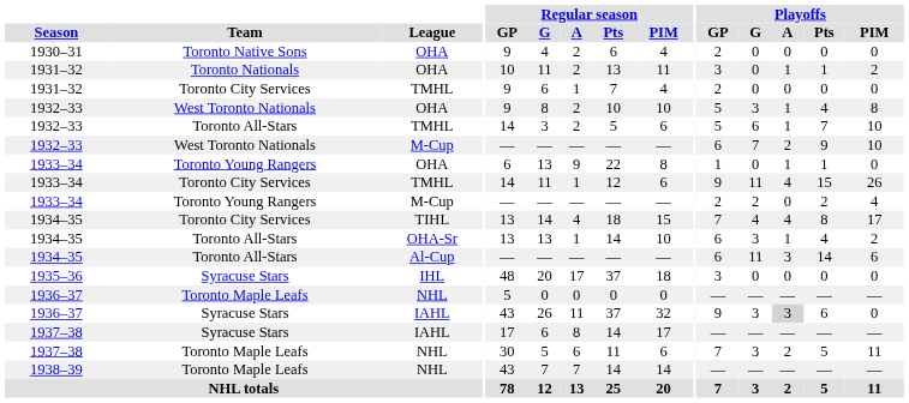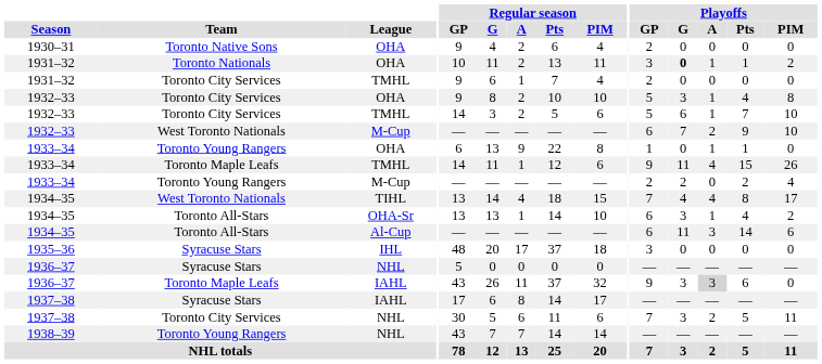 <table border="0" cellpadding="1" cellspacing="0" style="text-align:center; width:60em">
 <tr bgcolor="#e0e0e0">
 <th colspan="3" bgcolor="#ffffff"></th>
 <th rowspan="100" bgcolor="#ffffff"></th>
 <th colspan="5"><a href='#'>Regular season</a></th>
 <th rowspan="100" bgcolor="#ffffff"></th>
 <th colspan="5"><a href='#'>Playoffs</a></th>
 </tr>
 <tr bgcolor="#e0e0e0">
 <th><a href='#'>Season</a></th>
 <th>Team</th>
 <th>League</th>
 <th>GP</th>
 <th><a href='#'>G</a></th>
 <th><a href='#'>A</a></th>
 <th><a href='#'>Pts</a></th>
 <th><a href='#'>PIM</a></th>
 <th>GP</th>
 <th>G</th>
 <th>A</th>
 <th>Pts</th>
 <th>PIM</th>
 </tr>
 <tr>
 <td>1930–31</td>
 <td><a href='#'>Toronto Native Sons</a></td>
 <td><a href='#'>OHA</a></td>
 <td>9</td>
 <td>4</td>
 <td>2</td>
 <td>6</td>
 <td>4</td>
 <td>2</td>
 <td>0</td>
 <td>0</td>
 <td>0</td>
 <td>0</td>
 </tr>
 <tr bgcolor="#f0f0f0">
 <td>1931–32</td>
 <td><a href='#'>Toronto Nationals</a></td>
 <td>OHA</td>
 <td>10</td>
 <td>11</td>
 <td>2</td>
 <td>13</td>
 <td>11</td>
 <td>3</td>
-<td>0</td>
+<td><strong>0</strong></td>
 <td>1</td>
 <td>1</td>
 <td>2</td>
 </tr>
 <tr>
 <td>1931–32</td>
 <td>Toronto City Services</td>
 <td>TMHL</td>
 <td>9</td>
 <td>6</td>
 <td>1</td>
 <td>7</td>
 <td>4</td>
 <td>2</td>
 <td>0</td>
 <td>0</td>
 <td>0</td>
 <td>0</td>
 </tr>
 <tr bgcolor="#f0f0f0">
 <td>1932–33</td>
-<td><a href='#'>West Toronto Nationals</a></td>
+<td>Toronto City Services</td>
 <td>OHA</td>
 <td>9</td>
 <td>8</td>
 <td>2</td>
 <td>10</td>
 <td>10</td>
 <td>5</td>
 <td>3</td>
 <td>1</td>
 <td>4</td>
 <td>8</td>
 </tr>
 <tr>
 <td>1932–33</td>
-<td>Toronto All-Stars</td>
+<td>Toronto City Services</td>
 <td>TMHL</td>
 <td>14</td>
 <td>3</td>
 <td>2</td>
 <td>5</td>
 <td>6</td>
 <td>5</td>
 <td>6</td>
 <td>1</td>
 <td>7</td>
 <td>10</td>
 </tr>
 <tr bgcolor="#f0f0f0">
 <td><a href='#'>1932–33</a></td>
 <td>West Toronto Nationals</td>
 <td><a href='#'>M-Cup</a></td>
 <td>—</td>
 <td>—</td>
 <td>—</td>
 <td>—</td>
 <td>—</td>
 <td>6</td>
 <td>7</td>
 <td>2</td>
 <td>9</td>
 <td>10</td>
 </tr>
 <tr>
 <td><a href='#'>1933–34</a></td>
 <td><a href='#'>Toronto Young Rangers</a></td>
 <td>OHA</td>
 <td>6</td>
 <td>13</td>
 <td>9</td>
 <td>22</td>
 <td>8</td>
 <td>1</td>
 <td>0</td>
 <td>1</td>
 <td>1</td>
 <td>0</td>
 </tr>
 <tr bgcolor="#f0f0f0">
 <td>1933–34</td>
-<td>Toronto City Services</td>
+<td>Toronto Maple Leafs</td>
 <td>TMHL</td>
 <td>14</td>
 <td>11</td>
 <td>1</td>
 <td>12</td>
 <td>6</td>
 <td>9</td>
 <td>11</td>
 <td>4</td>
 <td>15</td>
 <td>26</td>
 </tr>
 <tr>
 <td><a href='#'>1933–34</a></td>
 <td>Toronto Young Rangers</td>
 <td>M-Cup</td>
 <td>—</td>
 <td>—</td>
 <td>—</td>
 <td>—</td>
 <td>—</td>
 <td>2</td>
 <td>2</td>
 <td>0</td>
 <td>2</td>
 <td>4</td>
 </tr>
 <tr bgcolor="#f0f0f0">
 <td>1934–35</td>
-<td>Toronto City Services</td>
+<td><a href='#'>West Toronto Nationals</a></td>
 <td>TIHL</td>
 <td>13</td>
 <td>14</td>
 <td>4</td>
 <td>18</td>
 <td>15</td>
 <td>7</td>
 <td>4</td>
 <td>4</td>
 <td>8</td>
 <td>17</td>
 </tr>
 <tr>
 <td>1934–35</td>
 <td>Toronto All-Stars</td>
 <td><a href='#'>OHA-Sr</a></td>
 <td>13</td>
 <td>13</td>
 <td>1</td>
 <td>14</td>
 <td>10</td>
 <td>6</td>
 <td>3</td>
 <td>1</td>
 <td>4</td>
 <td>2</td>
 </tr>
 <tr bgcolor="#f0f0f0">
 <td><a href='#'>1934–35</a></td>
 <td>Toronto All-Stars</td>
 <td><a href='#'>Al-Cup</a></td>
 <td>—</td>
 <td>—</td>
 <td>—</td>
 <td>—</td>
 <td>—</td>
 <td>6</td>
 <td>11</td>
 <td>3</td>
 <td>14</td>
 <td>6</td>
 </tr>
 <tr>
 <td><a href='#'>1935–36</a></td>
 <td><a href='#'>Syracuse Stars</a></td>
 <td><a href='#'>IHL</a></td>
 <td>48</td>
 <td>20</td>
 <td>17</td>
 <td>37</td>
 <td>18</td>
 <td>3</td>
 <td>0</td>
 <td>0</td>
 <td>0</td>
 <td>0</td>
 </tr>
 <tr bgcolor="#f0f0f0">
 <td><a href='#'>1936–37</a></td>
-<td><a href='#'>Toronto Maple Leafs</a></td>
+<td>Syracuse Stars</td>
 <td><a href='#'>NHL</a></td>
 <td>5</td>
 <td>0</td>
 <td>0</td>
 <td>0</td>
 <td>0</td>
 <td>—</td>
 <td>—</td>
 <td>—</td>
 <td>—</td>
 <td>—</td>
 </tr>
 <tr>
 <td><a href='#'>1936–37</a></td>
-<td>Syracuse Stars</td>
+<td><a href='#'>Toronto Maple Leafs</a></td>
 <td><a href='#'>IAHL</a></td>
 <td>43</td>
 <td>26</td>
 <td>11</td>
 <td>37</td>
 <td>32</td>
 <td>9</td>
 <td>3</td>
 <td style="background: lightgrey;">3</td>
 <td>6</td>
 <td>0</td>
 </tr>
 <tr bgcolor="#f0f0f0">
 <td><a href='#'>1937–38</a></td>
 <td>Syracuse Stars</td>
 <td>IAHL</td>
 <td>17</td>
 <td>6</td>
 <td>8</td>
 <td>14</td>
 <td>17</td>
 <td>—</td>
 <td>—</td>
 <td>—</td>
 <td>—</td>
 <td>—</td>
 </tr>
 <tr>
 <td><a href='#'>1937–38</a></td>
-<td>Toronto Maple Leafs</td>
+<td>Toronto City Services</td>
 <td>NHL</td>
 <td>30</td>
 <td>5</td>
 <td>6</td>
 <td>11</td>
 <td>6</td>
 <td>7</td>
 <td>3</td>
 <td>2</td>
 <td>5</td>
 <td>11</td>
 </tr>
 <tr bgcolor="#f0f0f0">
 <td><a href='#'>1938–39</a></td>
-<td>Toronto Maple Leafs</td>
+<td><a href='#'>Toronto Young Rangers</a></td>
 <td>NHL</td>
 <td>43</td>
 <td>7</td>
 <td>7</td>
 <td>14</td>
 <td>14</td>
 <td>—</td>
 <td>—</td>
 <td>—</td>
 <td>—</td>
 <td>—</td>
 </tr>
 <tr bgcolor="#e0e0e0">
 <th colspan="3">NHL totals</th>
 <th>78</th>
 <th>12</th>
 <th>13</th>
 <th>25</th>
 <th>20</th>
 <th>7</th>
 <th>3</th>
 <th>2</th>
 <th>5</th>
 <th>11</th>
 </tr>
 </table>
